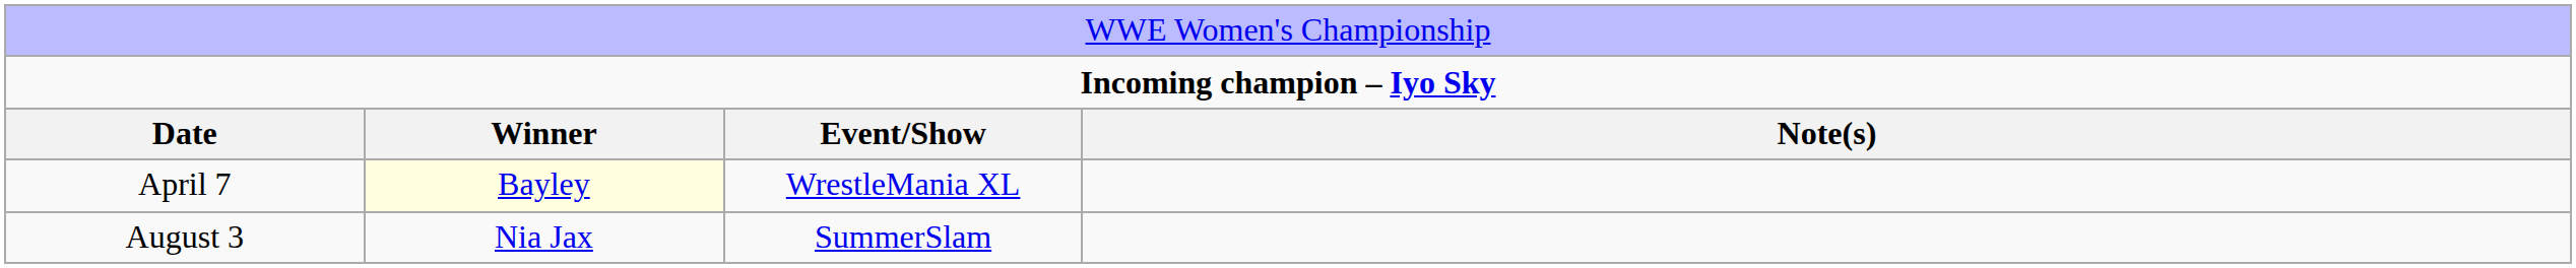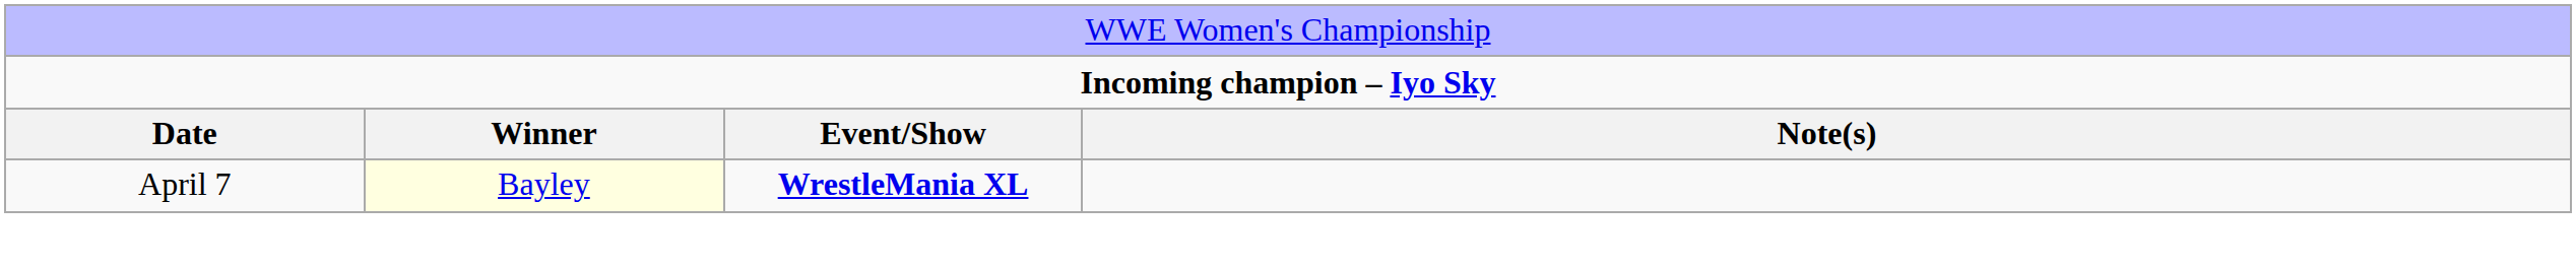 <table class="wikitable" style="text-align:center; width:100%;">
 <tr style="background:#BBF;">
 <td colspan="4" style="text-align: center;"><a href='#'>WWE Women's Championship</a></td>
 </tr>
 <tr>
 <td colspan="4" style="text-align: center;"><strong>Incoming champion – <a href='#'>Iyo Sky</a></strong></td>
 </tr>
 <tr>
 <th width=14%>Date</th>
 <th width=14%>Winner</th>
 <th width=14%>Event/Show</th>
 <th width=58%>Note(s)</th>
 </tr>
 <tr>
 <td>April 7</td>
 <td style="background: lightyellow;"><a href='#'>Bayley</a></td>
-<td><a href='#'>WrestleMania XL</a><br></td>
-<td></td>
-</tr>
-<tr>
-<td>August 3</td>
-<td><a href='#'>Nia Jax</a></td>
-<td><a href='#'>SummerSlam</a></td>
+<td><strong><a href='#'>WrestleMania XL</a><br></strong></td>
 <td></td>
 </tr>
 </table>
